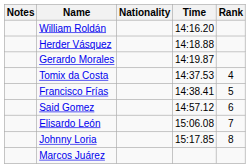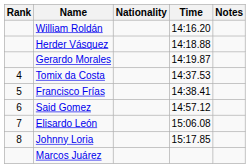 <table class="wikitable sortable" style="text-align:center;font-size:95%">
 <tr>
-<th>Notes</th>
+<th>Rank</th>
 <th>Name</th>
 <th>Nationality</th>
 <th>Time</th>
-<th>Rank</th>
+<th>Notes</th>
 </tr>
 <tr>
 <td></td>
 <td align=left><a href='#'>William Roldán</a></td>
 <td align=left></td>
 <td>14:16.20</td>
 <td></td>
 </tr>
 <tr>
 <td></td>
 <td align=left><a href='#'>Herder Vásquez</a></td>
 <td align=left></td>
 <td>14:18.88</td>
 <td></td>
 </tr>
 <tr>
 <td></td>
 <td align=left><a href='#'>Gerardo Morales</a></td>
 <td align=left></td>
 <td>14:19.87</td>
 <td></td>
 </tr>
 <tr>
-<td></td>
+<td>4</td>
 <td align=left><a href='#'>Tomix da Costa</a></td>
 <td align=left></td>
 <td>14:37.53</td>
-<td>4</td>
+<td></td>
 </tr>
 <tr>
-<td></td>
+<td>5</td>
 <td align=left><a href='#'>Francisco Frías</a></td>
 <td align=left></td>
 <td>14:38.41</td>
-<td>5</td>
+<td></td>
 </tr>
 <tr>
-<td></td>
+<td>6</td>
 <td align=left><a href='#'>Said Gomez</a></td>
 <td align=left></td>
 <td>14:57.12</td>
-<td>6</td>
+<td></td>
 </tr>
 <tr>
-<td></td>
+<td>7</td>
 <td align=left><a href='#'>Elisardo León</a></td>
 <td align=left></td>
 <td>15:06.08</td>
-<td>7</td>
+<td></td>
 </tr>
 <tr>
-<td></td>
+<td>8</td>
 <td align=left><a href='#'>Johnny Loria</a></td>
 <td align=left></td>
 <td>15:17.85</td>
-<td>8</td>
+<td></td>
 </tr>
 <tr>
 <td></td>
 <td align=left><a href='#'>Marcos Juárez</a></td>
 <td align=left></td>
 <td></td>
 <td></td>
 </tr>
 </table>
